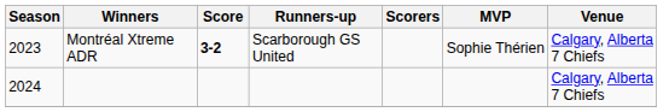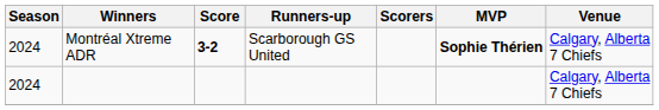 <table class="sortable wikitable">
 <tr>
 <th style="text-align: center">Season</th>
 <th width=140px>Winners</th>
 <th width=50px>Score</th>
 <th width=140px>Runners-up</th>
 <th>Scorers</th>
 <th>MVP</th>
 <th>Venue</th>
 </tr>
 <tr>
-<td>2023</td>
+<td>2024</td>
 <td>Montréal Xtreme ADR</td>
 <td><strong>3-2</strong></td>
 <td>Scarborough GS United</td>
 <td></td>
-<td>Sophie Thérien</td>
+<td><strong>Sophie Thérien</strong></td>
 <td><a href='#'>Calgary</a>, <a href='#'>Alberta</a><br>7 Chiefs</td>
 </tr>
 <tr>
 <td>2024</td>
 <td></td>
 <td></td>
 <td></td>
 <td></td>
 <td></td>
 <td><a href='#'>Calgary</a>, <a href='#'>Alberta</a><br>7 Chiefs</td>
 </tr>
 <tr>
 </tr>
 </table>
